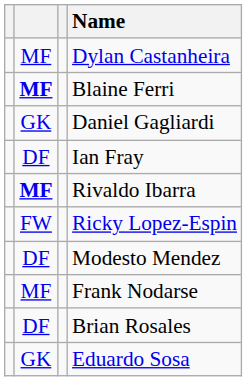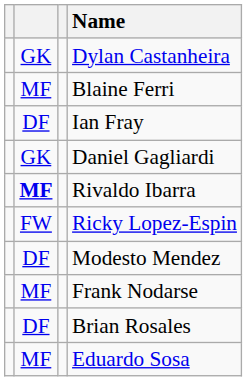 <table class="wikitable sortable" style="text-align:center;">
 <tr>
 <th></th>
 <th></th>
 <th></th>
 <th style="text-align:left;">Name</th>
 </tr>
 <tr>
 <td></td>
-<td><a href='#'>MF</a></td>
+<td><a href='#'>GK</a></td>
 <td></td>
 <td data-sort-value="Castanheira, Dylan" style="text-align:left;"><a href='#'>Dylan Castanheira</a></td>
 </tr>
 <tr>
 <td></td>
-<td><strong><a href='#'>MF</a></strong></td>
+<td><a href='#'>MF</a></td>
 <td></td>
 <td data-sort-value="Ferri, Blaine" style="text-align:left;">Blaine Ferri</td>
+</tr>
+<tr>
+<td></td>
+<td><a href='#'>DF</a></td>
+<td></td>
+<td data-sort-value="Fray, Ian" style="text-align:left;">Ian Fray</td>
 </tr>
 <tr>
 <td></td>
 <td><a href='#'>GK</a></td>
 <td></td>
 <td data-sort-value="Gagliardi, Daniel" style="text-align:left;">Daniel Gagliardi</td>
-</tr>
-<tr>
-<td></td>
-<td><a href='#'>DF</a></td>
-<td></td>
-<td data-sort-value="Fray, Ian" style="text-align:left;">Ian Fray</td>
 </tr>
 <tr>
 <td></td>
 <td><strong><a href='#'>MF</a></strong></td>
 <td></td>
 <td data-sort-value="Ibarra, Rivaldo" style="text-align:left;">Rivaldo Ibarra</td>
 </tr>
 <tr>
 <td></td>
 <td><a href='#'>FW</a></td>
 <td></td>
 <td data-sort-value="Lopez Espin, Ricky" style="text-align:left;"><a href='#'>Ricky Lopez-Espin</a></td>
 </tr>
 <tr>
 <td></td>
 <td><a href='#'>DF</a></td>
 <td></td>
 <td data-sort-value="Mendez, Modesto" style="text-align:left;">Modesto Mendez</td>
 </tr>
 <tr>
 <td></td>
 <td><a href='#'>MF</a></td>
 <td></td>
 <td data-sort-value="Nodarse, Frank" style="text-align:left;">Frank Nodarse</td>
 </tr>
 <tr>
 <td></td>
 <td><a href='#'>DF</a></td>
 <td></td>
 <td data-sort-value="Rosales, Brian" style="text-align:left;">Brian Rosales</td>
 </tr>
 <tr>
 <td></td>
-<td><a href='#'>GK</a></td>
+<td><a href='#'>MF</a></td>
 <td></td>
 <td data-sort-value="Sosa, Eduardo" style="text-align:left;"><a href='#'>Eduardo Sosa</a></td>
 </tr>
 </table>
